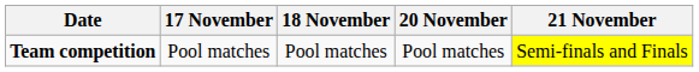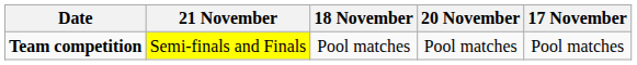 <table class="wikitable" style="text-align:center">
 <tr>
 <th>Date</th>
-<th>17 November</th>
+<th>21 November</th>
 <th>18 November</th>
 <th>20 November</th>
-<th>21 November</th>
+<th>17 November</th>
 </tr>
 <tr>
 <td align="left"><strong>Team competition</strong></td>
+<td bgcolor="#FFFF00">Semi-finals and Finals</td>
 <td>Pool matches</td>
 <td>Pool matches</td>
 <td>Pool matches</td>
-<td bgcolor="#FFFF00">Semi-finals and Finals</td>
 </tr>
 </table>
